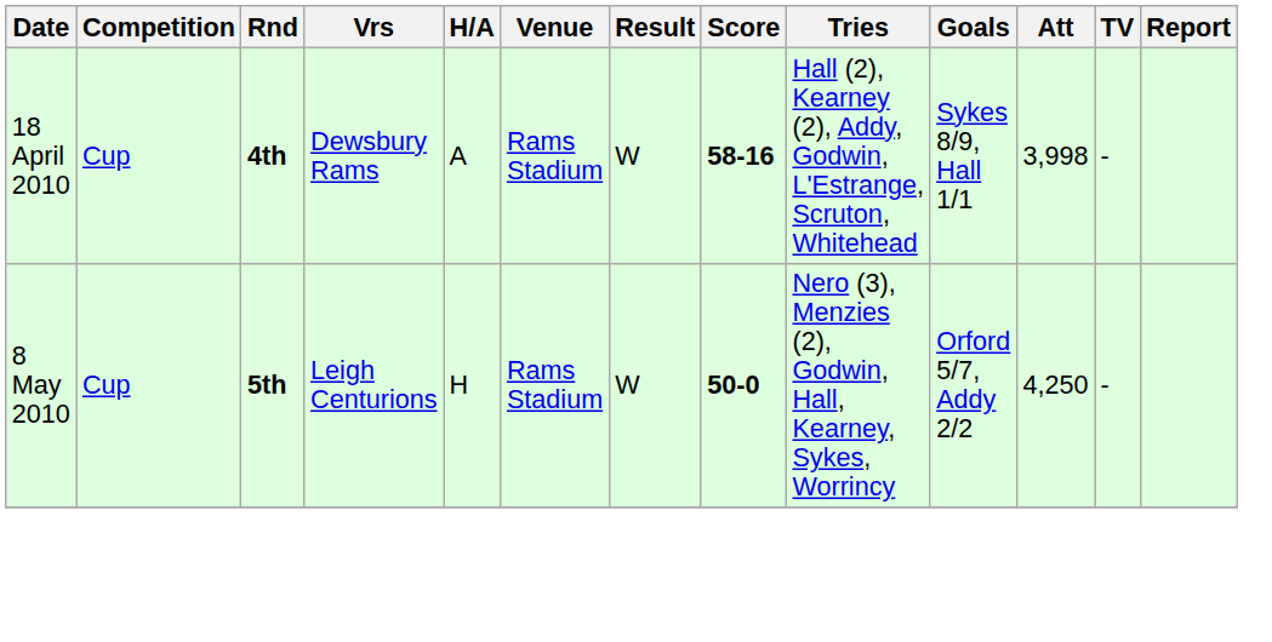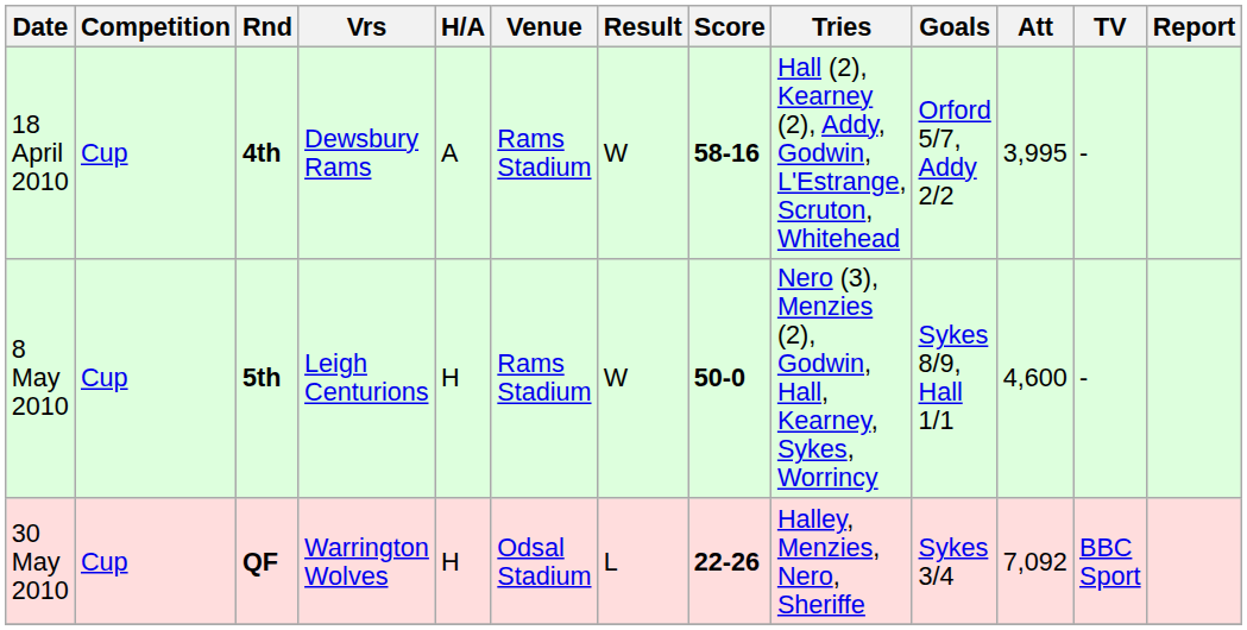 <table class="wikitable" style="font-size:90%;" width="100%">
 <tr>
 <th>Date</th>
 <th>Competition</th>
 <th>Rnd</th>
 <th>Vrs</th>
 <th>H/A</th>
 <th>Venue</th>
 <th>Result</th>
 <th>Score</th>
 <th>Tries</th>
 <th>Goals</th>
 <th>Att</th>
 <th>TV</th>
 <th>Report</th>
 </tr>
 <tr style="background:#ddffdd;" width=20|>
 <td>18 April 2010</td>
 <td><a href='#'>Cup</a></td>
 <td><strong>4th</strong></td>
 <td><a href='#'>Dewsbury Rams</a></td>
 <td>A</td>
 <td><a href='#'>Rams Stadium</a></td>
 <td>W</td>
 <td><strong>58-16</strong></td>
 <td><a href='#'>Hall</a> (2), <a href='#'>Kearney</a> (2), <a href='#'>Addy</a>, <a href='#'>Godwin</a>, <a href='#'>L'Estrange</a>, <a href='#'>Scruton</a>, <a href='#'>Whitehead</a></td>
-<td><a href='#'>Sykes</a> 8/9, <a href='#'>Hall</a> 1/1</td>
-<td>3,998</td>
+<td><a href='#'>Orford</a> 5/7, <a href='#'>Addy</a> 2/2</td>
+<td>3,995</td>
 <td>-</td>
 <td></td>
 </tr>
 <tr style="background:#ddffdd;" width=20|>
 <td>8 May 2010</td>
 <td><a href='#'>Cup</a></td>
 <td><strong>5th</strong></td>
 <td><a href='#'>Leigh Centurions</a></td>
 <td>H</td>
 <td><a href='#'>Rams Stadium</a></td>
 <td>W</td>
 <td><strong>50-0</strong></td>
 <td><a href='#'>Nero</a> (3), <a href='#'>Menzies</a> (2), <a href='#'>Godwin</a>, <a href='#'>Hall</a>, <a href='#'>Kearney</a>, <a href='#'>Sykes</a>, <a href='#'>Worrincy</a></td>
-<td><a href='#'>Orford</a> 5/7, <a href='#'>Addy</a> 2/2</td>
-<td>4,250</td>
+<td><a href='#'>Sykes</a> 8/9, <a href='#'>Hall</a> 1/1</td>
+<td>4,600</td>
 <td>-</td>
+<td></td>
+</tr>
+<tr style="background:#ffdddd;" width=20|>
+<td>30 May 2010</td>
+<td><a href='#'>Cup</a></td>
+<td><strong>QF</strong></td>
+<td><a href='#'>Warrington Wolves</a></td>
+<td>H</td>
+<td><a href='#'>Odsal Stadium</a></td>
+<td>L</td>
+<td><strong>22-26</strong></td>
+<td><a href='#'>Halley</a>, <a href='#'>Menzies</a>, <a href='#'>Nero</a>, <a href='#'>Sheriffe</a></td>
+<td><a href='#'>Sykes</a> 3/4</td>
+<td>7,092</td>
+<td><a href='#'>BBC Sport</a></td>
 <td></td>
 </tr>
 <tr>
 </tr>
 </table>
